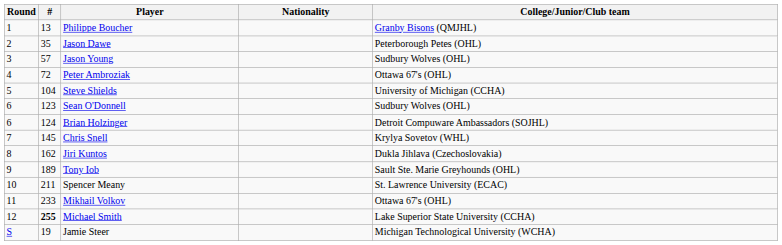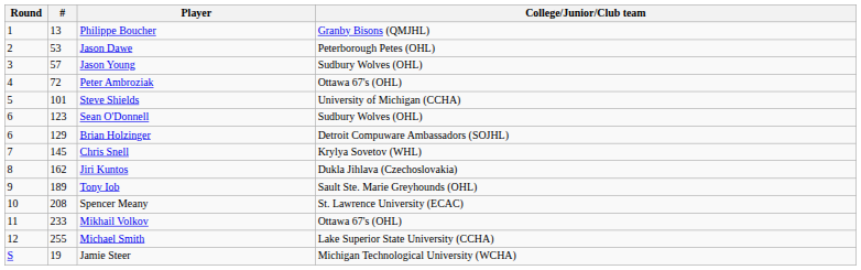 <table class="wikitable">
 <tr>
 <th bgcolor="#DDDDFF" width="2.75%">Round</th>
 <th bgcolor="#DDDDFF" width="2.75%">#</th>
 <th bgcolor="#DDDDFF" width="22.0%">Player</th>
-<th bgcolor="#DDDDFF" width="16.5%">Nationality</th>
 <th bgcolor="#DDDDFF" width="50.0%">College/Junior/Club team</th>
 </tr>
 <tr>
 <td>1</td>
 <td>13</td>
 <td><a href='#'>Philippe Boucher</a></td>
-<td></td>
 <td><a href='#'>Granby Bisons</a> (QMJHL)</td>
 </tr>
 <tr>
 <td>2</td>
-<td>35</td>
+<td>53</td>
 <td><a href='#'>Jason Dawe</a></td>
-<td></td>
 <td>Peterborough Petes (OHL)</td>
 </tr>
 <tr>
 <td>3</td>
 <td>57</td>
 <td><a href='#'>Jason Young</a></td>
-<td></td>
 <td>Sudbury Wolves (OHL)</td>
 </tr>
 <tr>
 <td>4</td>
 <td>72</td>
 <td><a href='#'>Peter Ambroziak</a></td>
-<td></td>
 <td>Ottawa 67's (OHL)</td>
 </tr>
 <tr>
 <td>5</td>
-<td>104</td>
+<td>101</td>
 <td><a href='#'>Steve Shields</a></td>
-<td></td>
 <td>University of Michigan (CCHA)</td>
 </tr>
 <tr>
 <td>6</td>
 <td>123</td>
 <td><a href='#'>Sean O'Donnell</a></td>
-<td></td>
 <td>Sudbury Wolves (OHL)</td>
 </tr>
 <tr>
 <td>6</td>
-<td>124</td>
+<td>129</td>
 <td><a href='#'>Brian Holzinger</a></td>
-<td></td>
 <td>Detroit Compuware Ambassadors (SOJHL)</td>
 </tr>
 <tr>
 <td>7</td>
 <td>145</td>
 <td><a href='#'>Chris Snell</a></td>
-<td></td>
 <td>Krylya Sovetov (WHL)</td>
 </tr>
 <tr>
 <td>8</td>
 <td>162</td>
 <td><a href='#'>Jiri Kuntos</a></td>
-<td></td>
 <td>Dukla Jihlava (Czechoslovakia)</td>
 </tr>
 <tr>
 <td>9</td>
 <td>189</td>
 <td><a href='#'>Tony Iob</a></td>
-<td></td>
 <td>Sault Ste. Marie Greyhounds (OHL)</td>
 </tr>
 <tr>
 <td>10</td>
-<td>211</td>
+<td>208</td>
 <td>Spencer Meany</td>
-<td></td>
 <td>St. Lawrence University (ECAC)</td>
 </tr>
 <tr>
 <td>11</td>
 <td>233</td>
 <td><a href='#'>Mikhail Volkov</a></td>
-<td></td>
 <td>Ottawa 67's (OHL)</td>
 </tr>
 <tr>
 <td>12</td>
-<td><strong>255</strong></td>
+<td>255</td>
 <td><a href='#'>Michael Smith</a></td>
-<td></td>
 <td>Lake Superior State University (CCHA)</td>
 </tr>
 <tr>
 <td><a href='#'>S</a></td>
 <td>19</td>
 <td>Jamie Steer</td>
-<td></td>
 <td>Michigan Technological University (WCHA)</td>
 </tr>
 </table>
